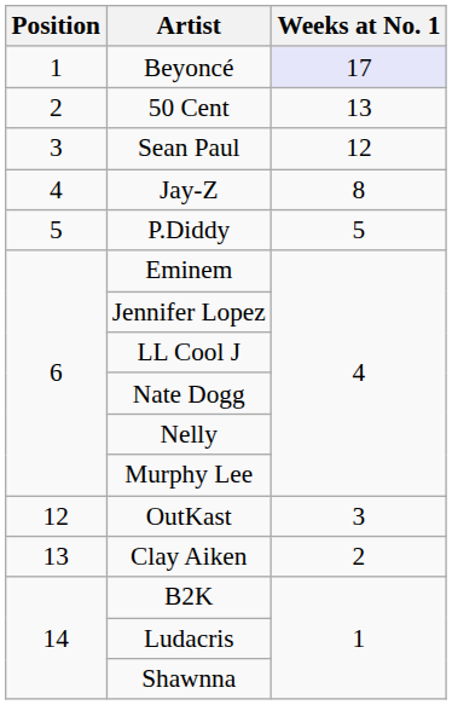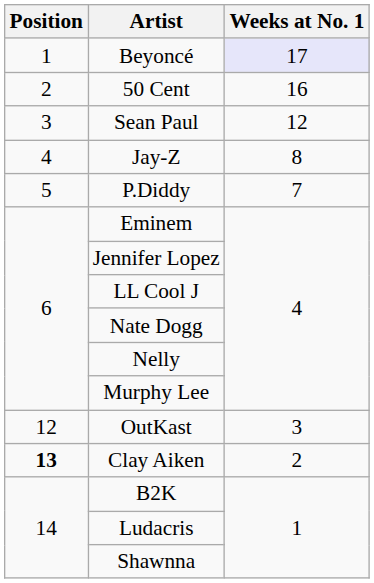 <table class="wikitable plainrowheaders" style="text-align:center;">
 <tr>
 <th>Position</th>
 <th>Artist</th>
 <th>Weeks at No. 1</th>
 </tr>
 <tr>
 <td>1</td>
 <td>Beyoncé</td>
 <td style="background: lavender;">17</td>
 </tr>
 <tr>
 <td>2</td>
 <td>50 Cent</td>
-<td>13</td>
+<td>16</td>
 </tr>
 <tr>
 <td>3</td>
 <td>Sean Paul</td>
 <td>12</td>
 </tr>
 <tr>
 <td>4</td>
 <td>Jay-Z</td>
 <td>8</td>
 </tr>
 <tr>
 <td>5</td>
 <td>P.Diddy</td>
-<td>5</td>
+<td>7</td>
 </tr>
 <tr>
 <td rowspan=6>6</td>
 <td>Eminem</td>
 <td rowspan=6>4</td>
 </tr>
 <tr>
 <td>Jennifer Lopez</td>
 </tr>
 <tr>
 <td>LL Cool J</td>
 </tr>
 <tr>
 <td>Nate Dogg</td>
 </tr>
 <tr>
 <td>Nelly</td>
 </tr>
 <tr>
 <td>Murphy Lee</td>
 </tr>
 <tr>
 <td>12</td>
 <td>OutKast</td>
 <td>3</td>
 </tr>
 <tr>
-<td>13</td>
+<td><strong>13</strong></td>
 <td>Clay Aiken</td>
 <td>2</td>
 </tr>
 <tr>
 <td rowspan=3>14</td>
 <td>B2K</td>
 <td rowspan=3>1</td>
 </tr>
 <tr>
 <td>Ludacris</td>
 </tr>
 <tr>
 <td>Shawnna</td>
 </tr>
 </table>
